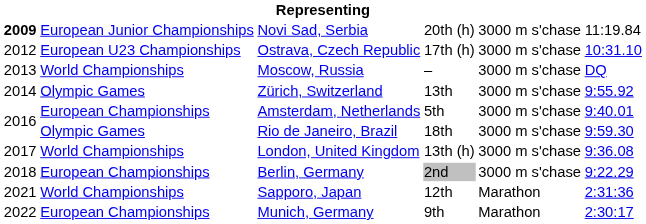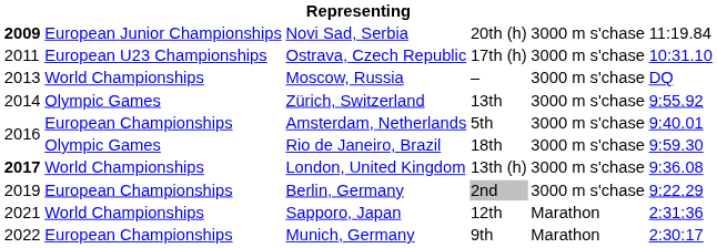 <table>
 <tr>
 <th colspan="6">Representing </th>
 </tr>
 <tr>
 <td><strong>2009</strong></td>
 <td><a href='#'>European Junior Championships</a></td>
 <td><a href='#'>Novi Sad, Serbia</a></td>
 <td>20th (h)</td>
 <td>3000 m s'chase</td>
 <td>11:19.84</td>
 </tr>
 <tr>
-<td>2012</td>
+<td>2011</td>
 <td><a href='#'>European U23 Championships</a></td>
 <td><a href='#'>Ostrava, Czech Republic</a></td>
 <td>17th (h)</td>
 <td>3000 m s'chase</td>
 <td><a href='#'>10:31.10</a></td>
 </tr>
 <tr>
 <td>2013</td>
 <td><a href='#'>World Championships</a></td>
 <td><a href='#'>Moscow, Russia</a></td>
 <td>–</td>
 <td>3000 m s'chase</td>
 <td><a href='#'>DQ</a></td>
 </tr>
 <tr>
 <td>2014</td>
 <td><a href='#'>Olympic Games</a></td>
 <td><a href='#'>Zürich, Switzerland</a></td>
 <td>13th</td>
 <td>3000 m s'chase</td>
 <td><a href='#'>9:55.92</a></td>
 </tr>
 <tr>
 <td rowspan=2>2016</td>
 <td><a href='#'>European Championships</a></td>
 <td><a href='#'>Amsterdam, Netherlands</a></td>
 <td>5th</td>
 <td>3000 m s'chase</td>
 <td><a href='#'>9:40.01</a></td>
 </tr>
 <tr>
 <td><a href='#'>Olympic Games</a></td>
 <td><a href='#'>Rio de Janeiro, Brazil</a></td>
 <td>18th</td>
 <td>3000 m s'chase</td>
 <td><a href='#'>9:59.30</a></td>
 </tr>
 <tr>
-<td>2017</td>
+<td><strong>2017</strong></td>
 <td><a href='#'>World Championships</a></td>
 <td><a href='#'>London, United Kingdom</a></td>
 <td>13th (h)</td>
 <td>3000 m s'chase</td>
 <td><a href='#'>9:36.08</a></td>
 </tr>
 <tr>
-<td>2018</td>
+<td>2019</td>
 <td><a href='#'>European Championships</a></td>
 <td><a href='#'>Berlin, Germany</a></td>
 <td bgcolor=silver>2nd</td>
 <td>3000 m s'chase</td>
 <td><a href='#'>9:22.29</a></td>
 </tr>
 <tr>
 <td>2021</td>
 <td><a href='#'>World Championships</a></td>
 <td><a href='#'>Sapporo, Japan</a></td>
 <td>12th</td>
 <td>Marathon</td>
 <td><a href='#'>2:31:36</a></td>
 </tr>
 <tr>
 <td>2022</td>
 <td><a href='#'>European Championships</a></td>
 <td><a href='#'>Munich, Germany</a></td>
 <td>9th</td>
 <td>Marathon</td>
 <td><a href='#'>2:30:17</a></td>
 </tr>
 </table>
